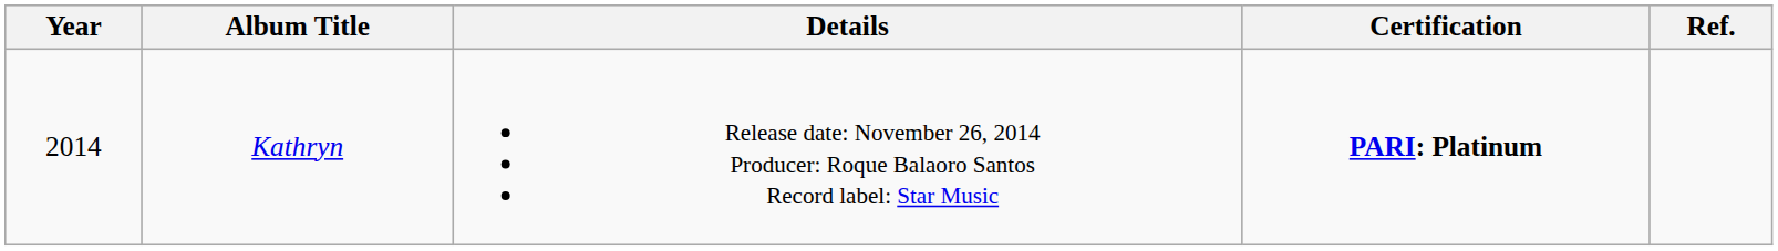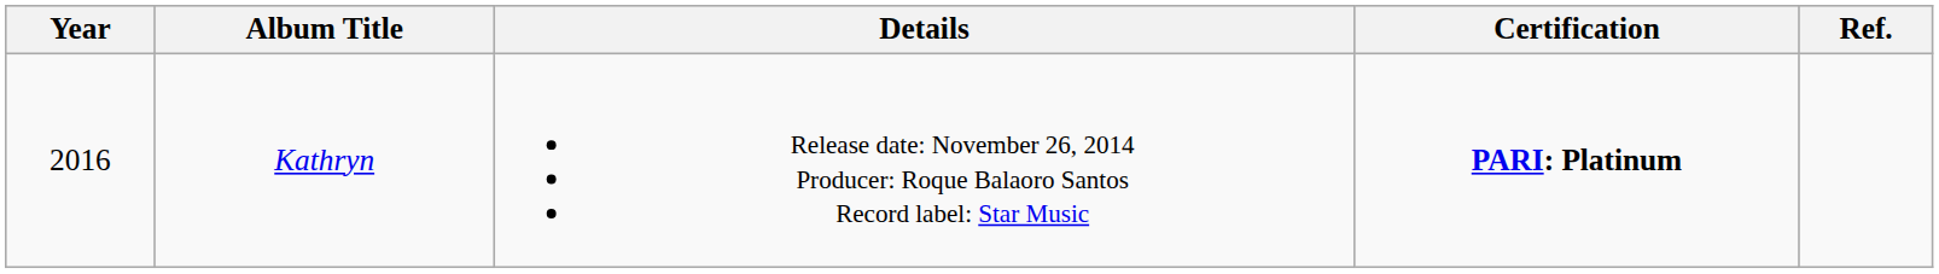 <table class="wikitable"  style="text-align:center; width:80%;">
 <tr>
 <th>Year</th>
 <th>Album Title</th>
 <th>Details</th>
 <th>Certification</th>
 <th>Ref.</th>
 </tr>
 <tr>
-<td>2014</td>
+<td>2016</td>
 <td><em><a href='#'>Kathryn</a></em></td>
 <td><br><ul><li><small>Release date: November 26, 2014</small></li><li><small>Producer: Roque Balaoro Santos </small></li><li><small>Record label: <a href='#'>Star Music</a></small></li></ul></td>
 <td><strong><a href='#'>PARI</a>: Platinum</strong></td>
 <td></td>
 </tr>
 </table>
